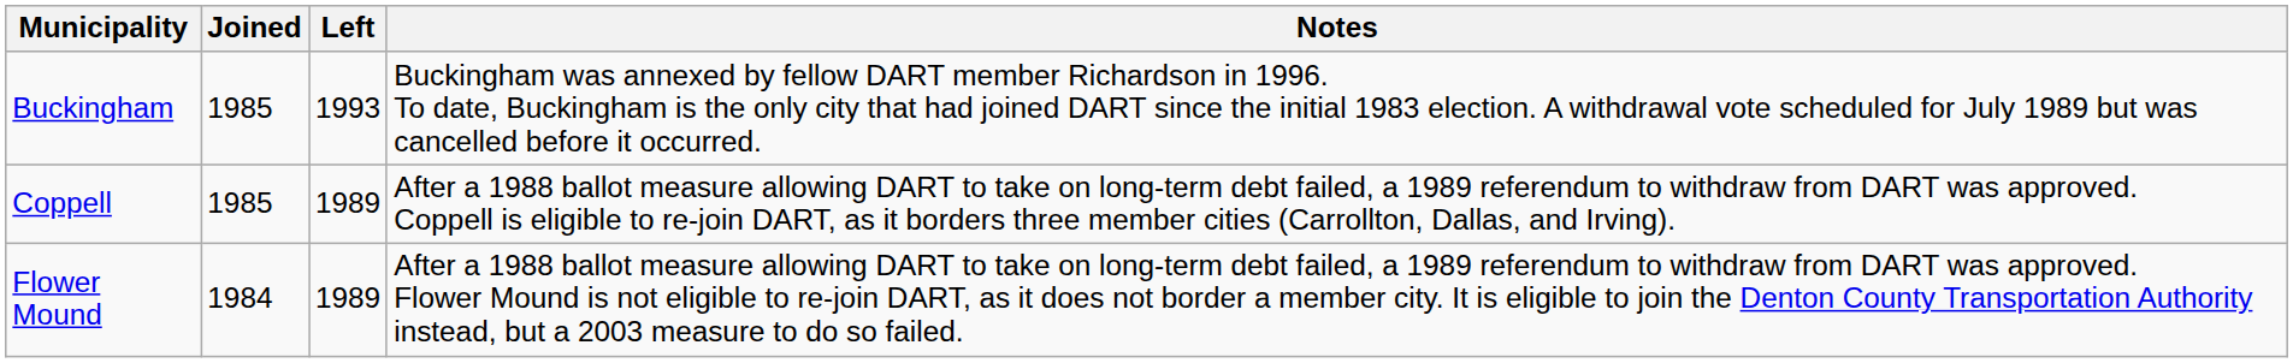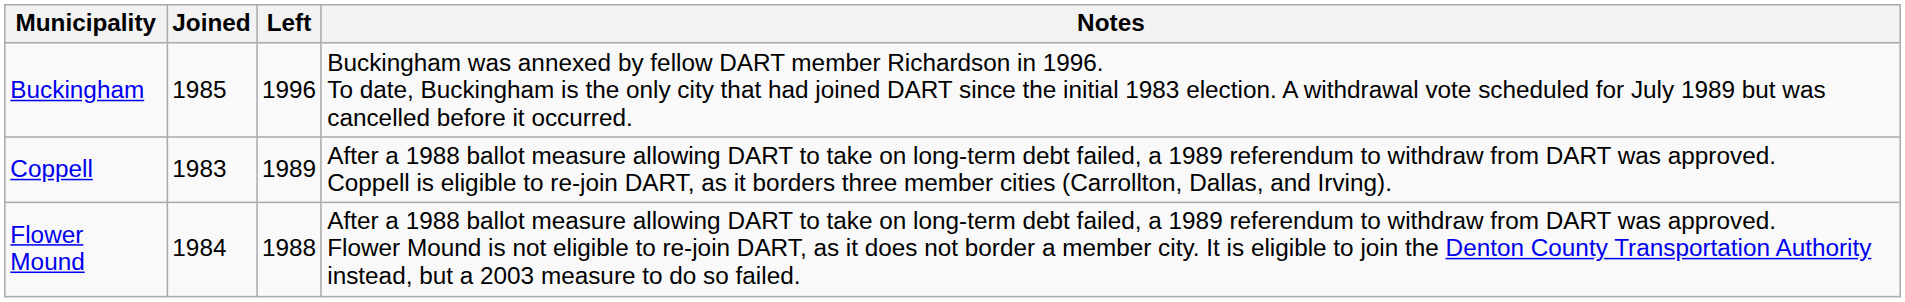 <table class="wikitable">
 <tr>
 <th>Municipality</th>
 <th>Joined</th>
 <th>Left</th>
 <th>Notes</th>
 </tr>
 <tr>
 <td><a href='#'>Buckingham</a></td>
 <td>1985</td>
-<td>1993</td>
+<td>1996</td>
 <td>Buckingham was annexed by fellow DART member Richardson in 1996.<br>To date, Buckingham is the only city that had joined DART since the initial 1983 election. A withdrawal vote scheduled for July 1989 but was cancelled before it occurred.</td>
 </tr>
 <tr>
 <td><a href='#'>Coppell</a></td>
-<td>1985</td>
+<td>1983</td>
 <td>1989</td>
 <td>After a 1988 ballot measure allowing DART to take on long-term debt failed, a 1989 referendum to withdraw from DART was approved.<br>Coppell is eligible to re-join DART, as it borders three member cities (Carrollton, Dallas, and Irving).</td>
 </tr>
 <tr>
 <td><a href='#'>Flower Mound</a></td>
 <td>1984</td>
-<td>1989</td>
+<td>1988</td>
 <td>After a 1988 ballot measure allowing DART to take on long-term debt failed, a 1989 referendum to withdraw from DART was approved.<br>Flower Mound is not eligible to re-join DART, as it does not border a member city. It is eligible to join the <a href='#'>Denton County Transportation Authority</a> instead, but a 2003 measure to do so failed.</td>
 </tr>
 </table>
